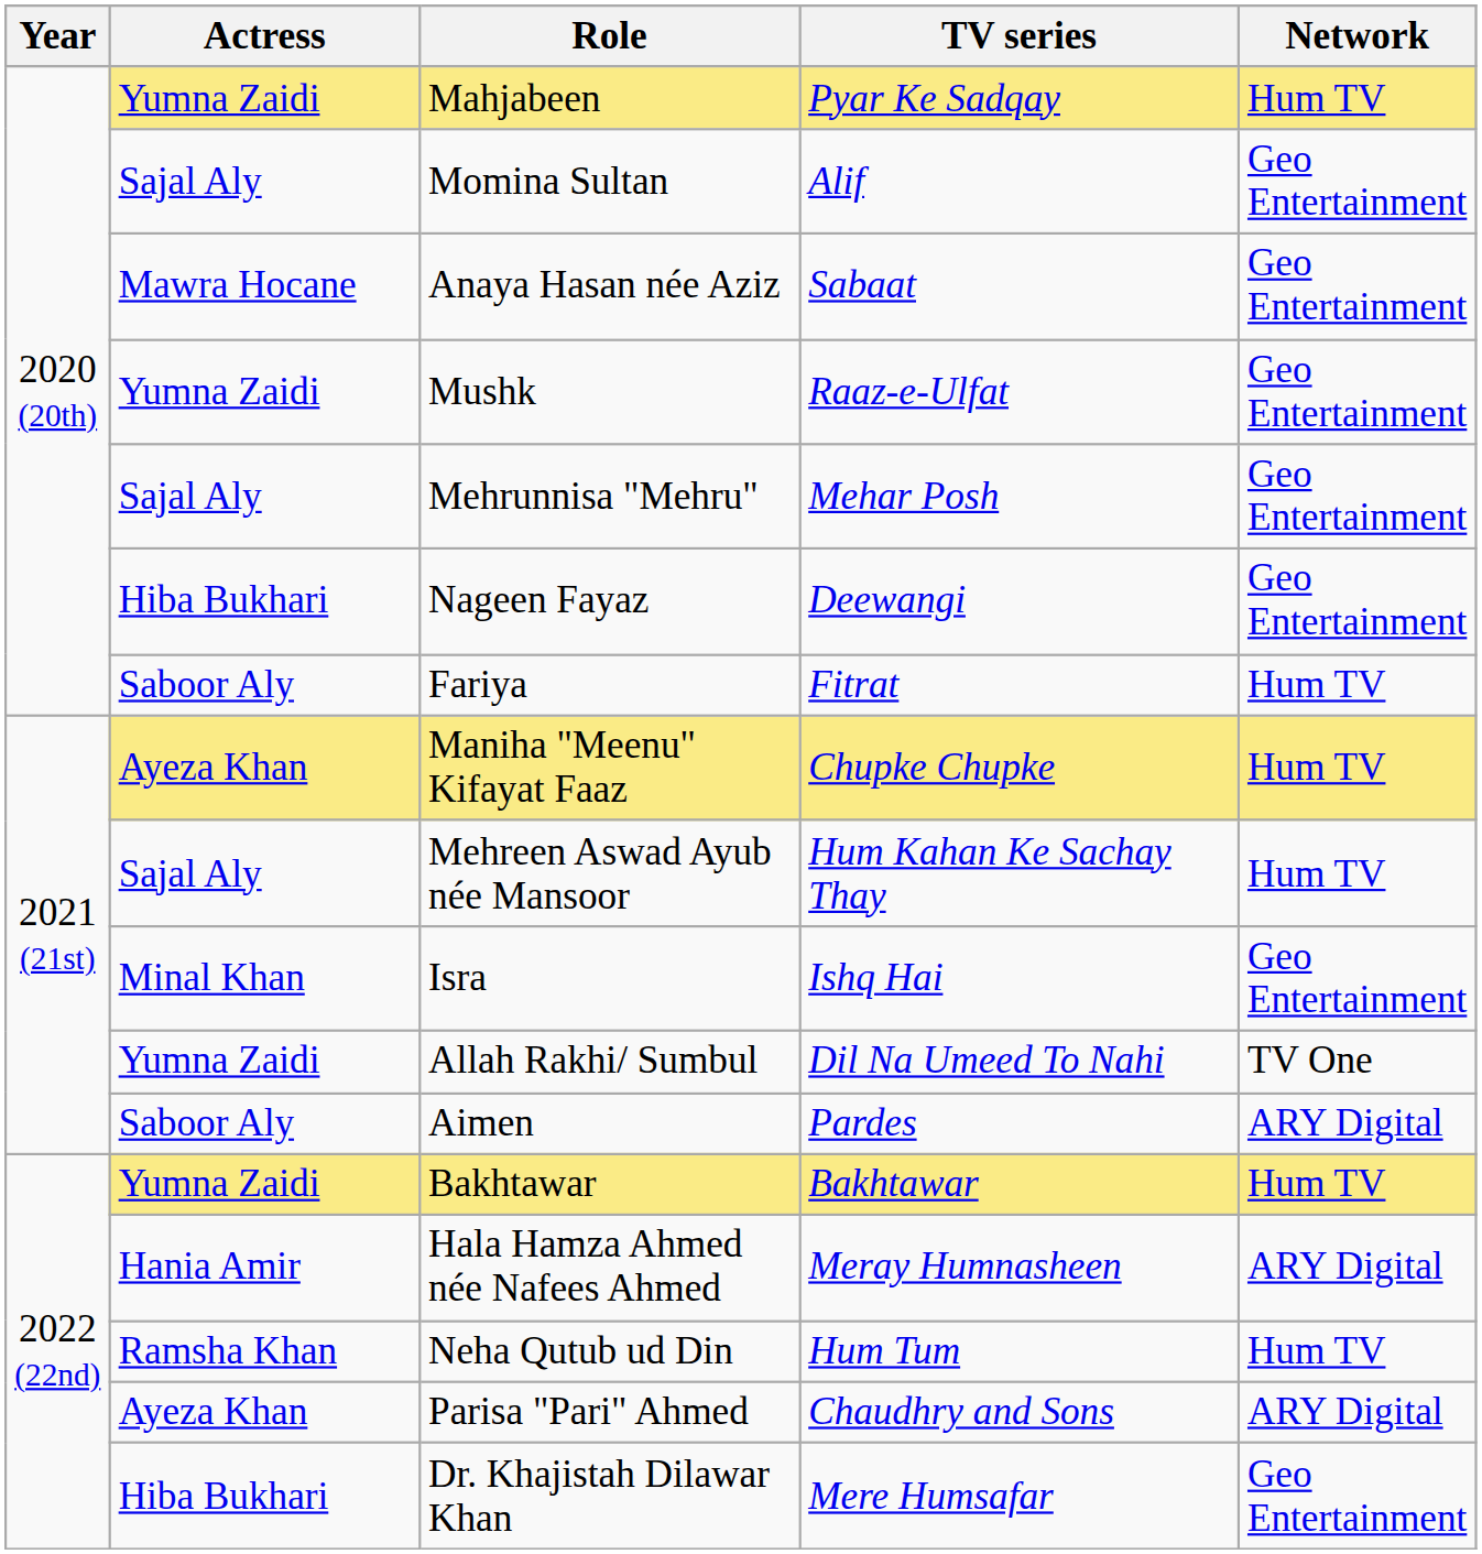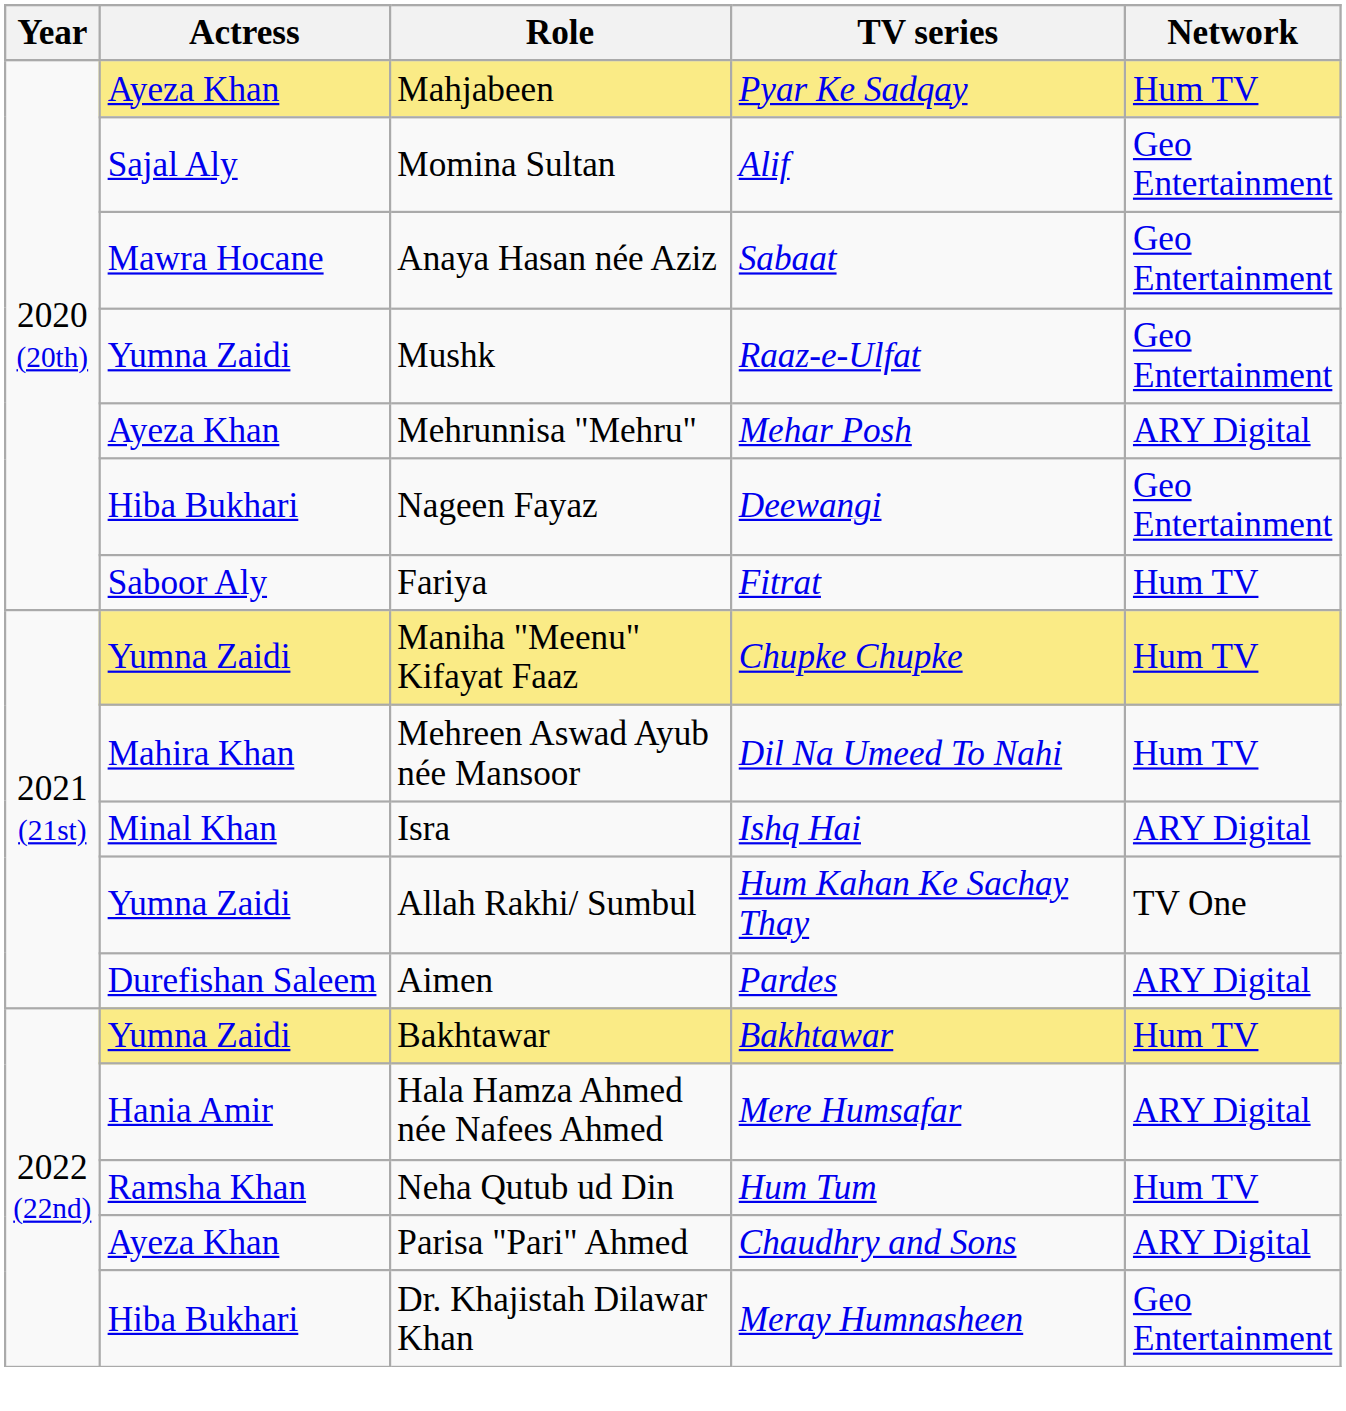 <table class="wikitable" style="width:100; text-align: left;">
 <tr style="background:#bebebe;">
 <th style="width:5%;">Year</th>
 <th style="width:25%;">Actress</th>
 <th style="width:30%;">Role</th>
 <th style="width:35%;">TV series</th>
 <th style="width:5%;">Network</th>
 </tr>
 <tr>
 <td rowspan=7 style="text-align:center">2020<br><small><a href='#'>(20th)</a></small></td>
-<td style="background:#FAEB86;"><a href='#'>Yumna Zaidi</a></td>
+<td style="background:#FAEB86;"><a href='#'>Ayeza Khan</a></td>
 <td style="background:#FAEB86;">Mahjabeen</td>
 <td style="background:#FAEB86;"><em><a href='#'>Pyar Ke Sadqay</a></em></td>
 <td style="background:#FAEB86;"><a href='#'>Hum TV</a></td>
 </tr>
 <tr>
 <td><a href='#'>Sajal Aly</a></td>
 <td>Momina Sultan</td>
 <td><em><a href='#'>Alif</a></em></td>
 <td><a href='#'>Geo Entertainment</a></td>
 </tr>
 <tr>
 <td><a href='#'>Mawra Hocane</a></td>
 <td>Anaya Hasan née Aziz</td>
 <td><em><a href='#'>Sabaat</a></em></td>
 <td><a href='#'>Geo Entertainment</a></td>
 </tr>
 <tr>
 <td><a href='#'>Yumna Zaidi</a></td>
 <td>Mushk</td>
 <td><em><a href='#'>Raaz-e-Ulfat</a></em></td>
 <td><a href='#'>Geo Entertainment</a></td>
 </tr>
 <tr>
-<td><a href='#'>Sajal Aly</a></td>
+<td><a href='#'>Ayeza Khan</a></td>
 <td>Mehrunnisa "Mehru"</td>
 <td><em><a href='#'>Mehar Posh</a></em></td>
-<td><a href='#'>Geo Entertainment</a></td>
+<td><a href='#'>ARY Digital</a></td>
 </tr>
 <tr>
 <td><a href='#'>Hiba Bukhari</a></td>
 <td>Nageen Fayaz</td>
 <td><em><a href='#'>Deewangi</a></em></td>
 <td><a href='#'>Geo Entertainment</a></td>
 </tr>
 <tr>
 <td><a href='#'>Saboor Aly</a></td>
 <td>Fariya</td>
 <td><em><a href='#'>Fitrat</a></em></td>
 <td><a href='#'>Hum TV</a></td>
 </tr>
 <tr>
 <td rowspan=5 style="text-align:center">2021<br><small><a href='#'>(21st)</a></small></td>
-<td style="background:#FAEB86;"><a href='#'>Ayeza Khan</a></td>
+<td style="background:#FAEB86;"><a href='#'>Yumna Zaidi</a></td>
 <td style="background:#FAEB86;">Maniha "Meenu" Kifayat Faaz</td>
 <td style="background:#FAEB86;"><em><a href='#'>Chupke Chupke</a></em></td>
 <td style="background:#FAEB86;"><a href='#'>Hum TV</a></td>
 </tr>
 <tr>
-<td><a href='#'>Sajal Aly</a></td>
+<td><a href='#'>Mahira Khan</a></td>
 <td>Mehreen Aswad Ayub née Mansoor</td>
-<td><em><a href='#'>Hum Kahan Ke Sachay Thay</a></em></td>
+<td><em><a href='#'>Dil Na Umeed To Nahi</a></em></td>
 <td><a href='#'>Hum TV</a></td>
 </tr>
 <tr>
 <td><a href='#'>Minal Khan</a></td>
 <td>Isra</td>
 <td><em><a href='#'>Ishq Hai</a></em></td>
-<td><a href='#'>Geo Entertainment</a></td>
+<td><a href='#'>ARY Digital</a></td>
 </tr>
 <tr>
 <td><a href='#'>Yumna Zaidi</a></td>
 <td>Allah Rakhi/ Sumbul</td>
-<td><em><a href='#'>Dil Na Umeed To Nahi</a></em></td>
+<td><em><a href='#'>Hum Kahan Ke Sachay Thay</a></em></td>
 <td>TV One</td>
 </tr>
 <tr>
-<td><a href='#'>Saboor Aly</a></td>
+<td><a href='#'>Durefishan Saleem</a></td>
 <td>Aimen</td>
 <td><em><a href='#'>Pardes</a></em></td>
 <td><a href='#'>ARY Digital</a></td>
 </tr>
 <tr>
 <td rowspan=5 style="text-align:center">2022<br><small><a href='#'>(22nd)</a></small></td>
 <td style="background:#FAEB86;"><a href='#'>Yumna Zaidi</a></td>
 <td style="background:#FAEB86;">Bakhtawar</td>
 <td style="background:#FAEB86;"><em><a href='#'>Bakhtawar</a></em></td>
 <td style="background:#FAEB86;"><a href='#'>Hum TV</a></td>
 </tr>
 <tr>
 <td><a href='#'>Hania Amir</a></td>
 <td>Hala Hamza Ahmed née Nafees Ahmed</td>
-<td><em><a href='#'>Meray Humnasheen</a></em></td>
+<td><em><a href='#'>Mere Humsafar</a></em></td>
 <td><a href='#'>ARY Digital</a></td>
 </tr>
 <tr>
 <td><a href='#'>Ramsha Khan</a></td>
 <td>Neha Qutub ud Din</td>
 <td><em><a href='#'>Hum Tum</a></em></td>
 <td><a href='#'>Hum TV</a></td>
 </tr>
 <tr>
 <td><a href='#'>Ayeza Khan</a></td>
 <td>Parisa "Pari" Ahmed</td>
 <td><em><a href='#'>Chaudhry and Sons</a></em></td>
 <td><a href='#'>ARY Digital</a></td>
 </tr>
 <tr>
 <td><a href='#'>Hiba Bukhari</a></td>
 <td>Dr. Khajistah Dilawar Khan</td>
-<td><em><a href='#'>Mere Humsafar</a></em></td>
+<td><em><a href='#'>Meray Humnasheen</a></em></td>
 <td><a href='#'>Geo Entertainment</a></td>
 </tr>
 </table>
